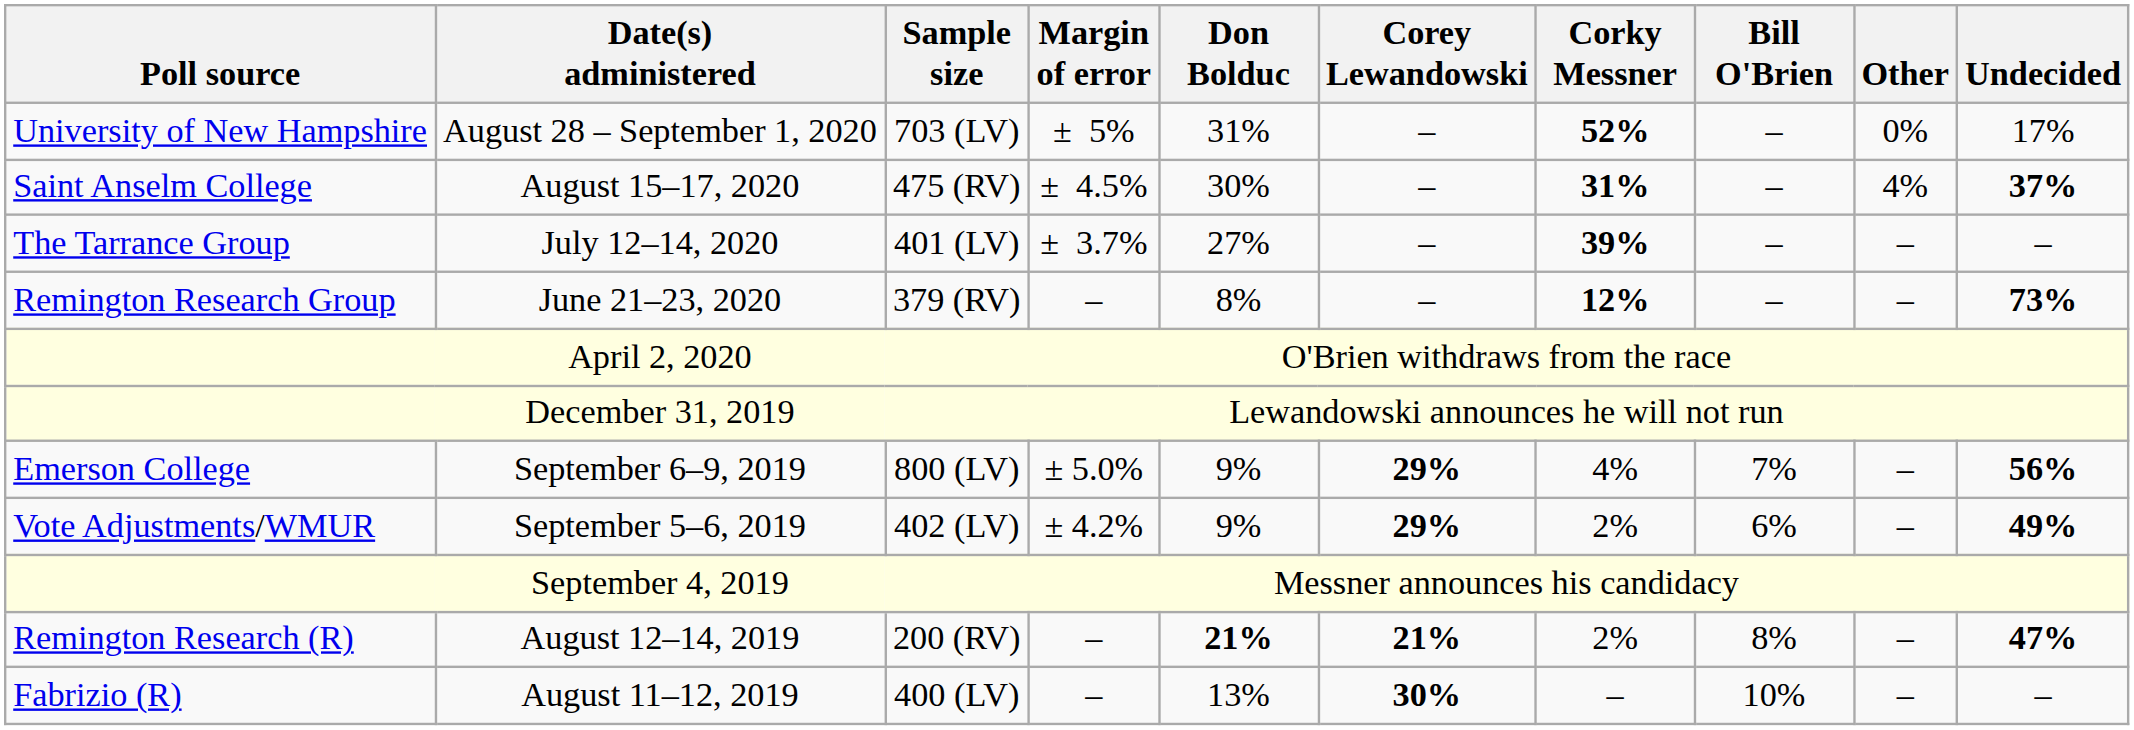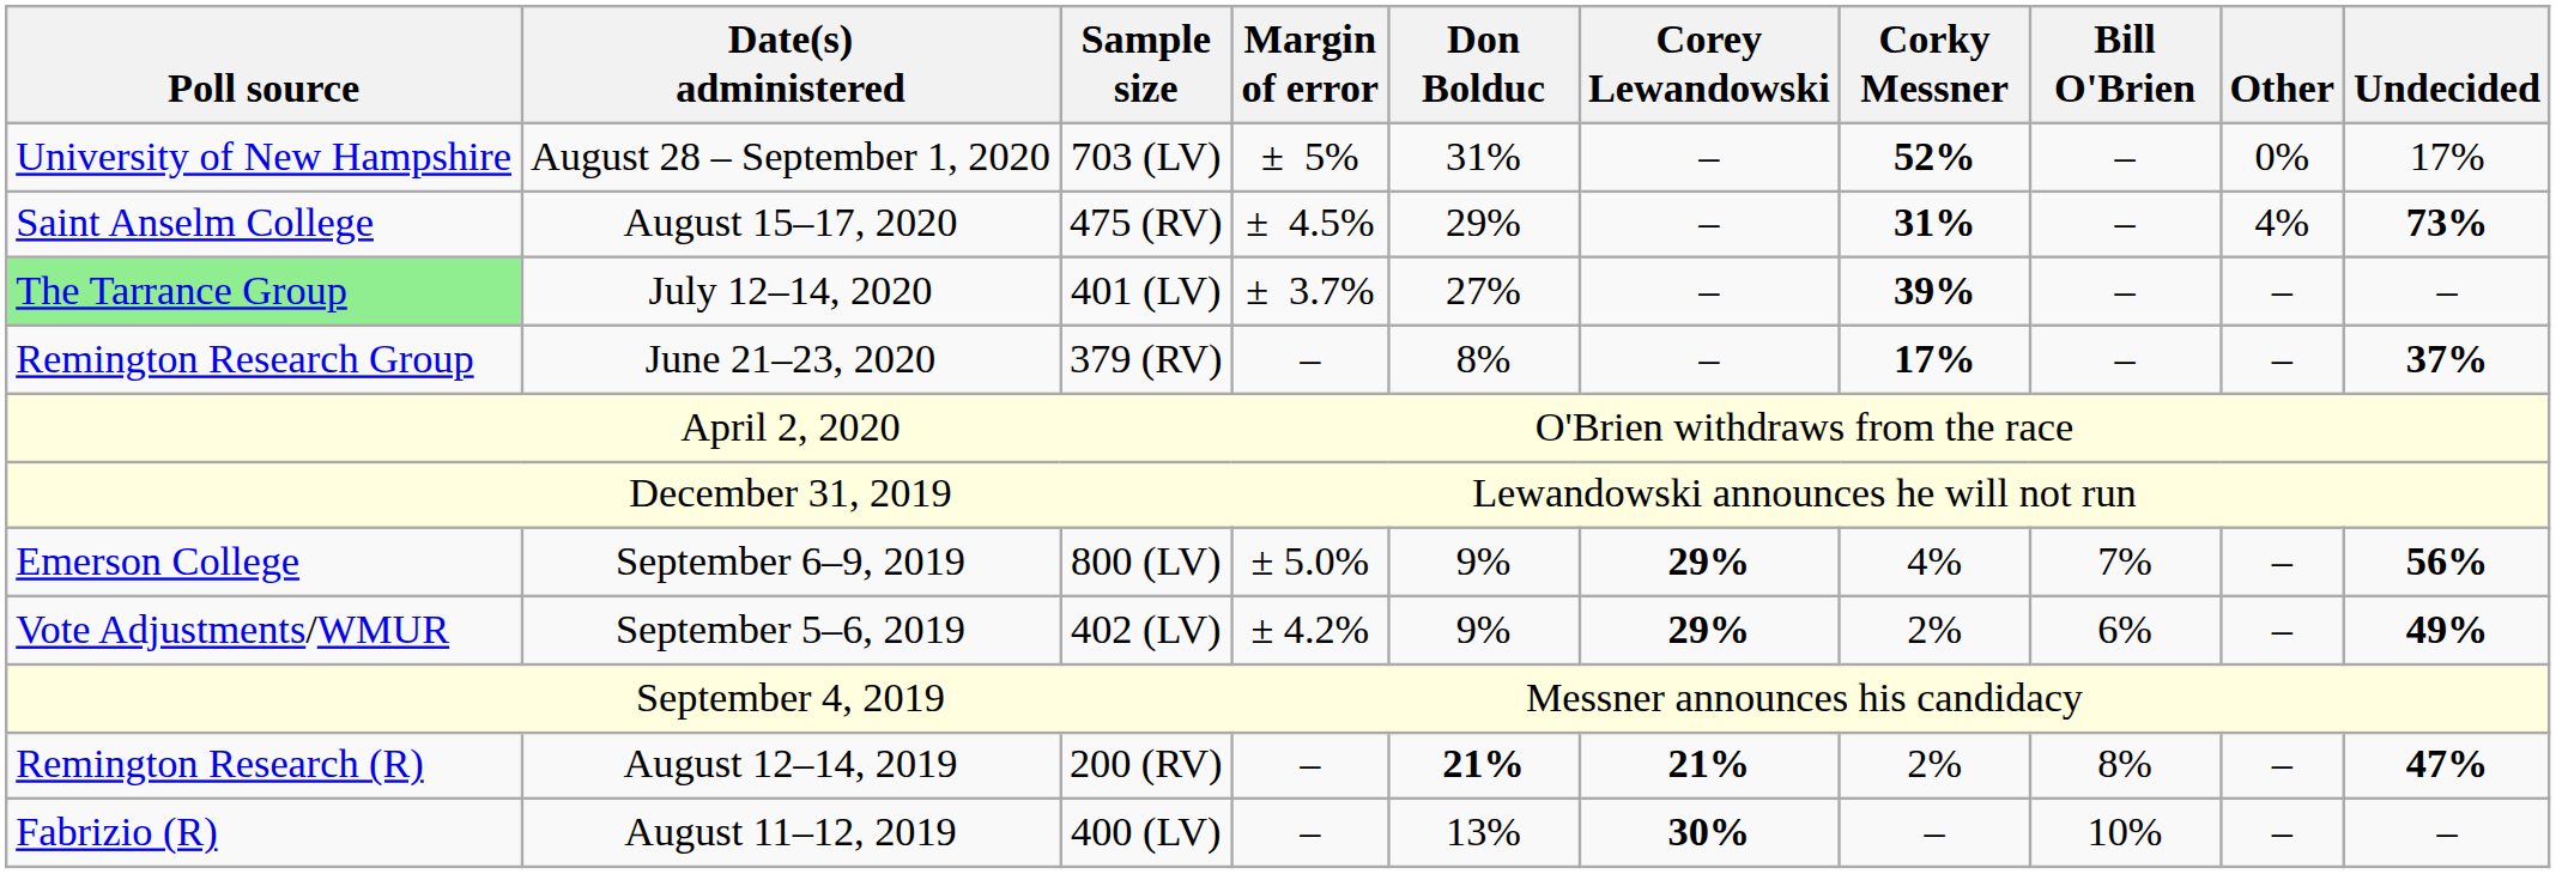 <table class="wikitable" style="font-size:90%;text-align:center;">
 <tr valign=bottom>
 <th>Poll source</th>
 <th>Date(s)<br>administered</th>
 <th>Sample<br>size</th>
 <th>Margin<br>of error</th>
 <th style="width:60px;">Don Bolduc</th>
 <th style="width:60px;">Corey Lewandowski</th>
 <th style="width:60px;">Corky Messner</th>
 <th style="width:60px;">Bill O'Brien</th>
 <th>Other</th>
 <th>Undecided</th>
 </tr>
 <tr>
 <td style="text-align:left;"><a href='#'>University of New Hampshire</a></td>
 <td>August 28 – September 1, 2020</td>
 <td>703 (LV)</td>
 <td>±  5%</td>
 <td>31%</td>
 <td>–</td>
 <td><strong>52%</strong></td>
 <td>–</td>
 <td>0%</td>
 <td>17%</td>
 </tr>
 <tr>
 <td style="text-align:left;"><a href='#'>Saint Anselm College</a></td>
 <td>August 15–17, 2020</td>
 <td>475 (RV)</td>
 <td>±  4.5%</td>
-<td>30%</td>
+<td>29%</td>
 <td>–</td>
 <td><strong>31%</strong></td>
 <td>–</td>
 <td>4%</td>
-<td><strong>37%</strong></td>
+<td><strong>73%</strong></td>
 </tr>
 <tr>
-<td style="text-align:left;"><a href='#'>The Tarrance Group</a></td>
+<td style="background: lightgreen; text-align:left;"><a href='#'>The Tarrance Group</a></td>
 <td>July 12–14, 2020</td>
 <td>401 (LV)</td>
 <td>±  3.7%</td>
 <td>27%</td>
 <td>–</td>
 <td><strong>39%</strong></td>
 <td>–</td>
 <td>–</td>
 <td>–</td>
 </tr>
 <tr>
 <td style="text-align:left;"><a href='#'>Remington Research Group</a></td>
 <td>June 21–23, 2020</td>
 <td>379 (RV)</td>
 <td>–</td>
 <td>8%</td>
 <td>–</td>
-<td><strong>12%</strong></td>
+<td><strong>17%</strong></td>
 <td>–</td>
 <td>–</td>
-<td><strong>73%</strong></td>
+<td><strong>37%</strong></td>
 </tr>
 <tr style="background:lightyellow;">
 <td style="border-right-style:hidden;"></td>
 <td style="border-right-style:hidden;">April 2, 2020</td>
 <td colspan="15">O'Brien withdraws from the race</td>
 </tr>
 <tr style="background:lightyellow;">
 <td style="border-right-style:hidden;"></td>
 <td style="border-right-style:hidden;">December 31, 2019</td>
 <td colspan="15">Lewandowski announces he will not run</td>
 </tr>
 <tr>
 <td style="text-align:left;"><a href='#'>Emerson College</a></td>
 <td>September 6–9, 2019</td>
 <td>800 (LV)</td>
 <td>± 5.0%</td>
 <td>9%</td>
 <td><strong>29%</strong></td>
 <td>4%</td>
 <td>7%</td>
 <td>–</td>
 <td><strong>56%</strong></td>
 </tr>
 <tr>
 <td style="text-align:left;"><a href='#'>Vote Adjustments</a>/<a href='#'>WMUR</a></td>
 <td>September 5–6, 2019</td>
 <td>402 (LV)</td>
 <td>± 4.2%</td>
 <td>9%</td>
 <td><strong>29%</strong></td>
 <td>2%</td>
 <td>6%</td>
 <td>–</td>
 <td><strong>49%</strong></td>
 </tr>
 <tr style="background:lightyellow;">
 <td style="border-right-style:hidden;"></td>
 <td style="border-right-style:hidden;">September 4, 2019</td>
 <td colspan="15">Messner announces his candidacy</td>
 </tr>
 <tr>
 <td style="text-align:left;"><a href='#'>Remington Research (R)</a></td>
 <td>August 12–14, 2019</td>
 <td>200 (RV)</td>
 <td>–</td>
 <td><strong>21%</strong></td>
 <td><strong>21%</strong></td>
 <td>2%</td>
 <td>8%</td>
 <td>–</td>
 <td><strong>47%</strong></td>
 </tr>
 <tr>
 <td style="text-align:left;"><a href='#'>Fabrizio (R)</a></td>
 <td>August 11–12, 2019</td>
 <td>400 (LV)</td>
 <td>–</td>
 <td>13%</td>
 <td><strong>30%</strong></td>
 <td>–</td>
 <td>10%</td>
 <td>–</td>
 <td>–</td>
 </tr>
 </table>
